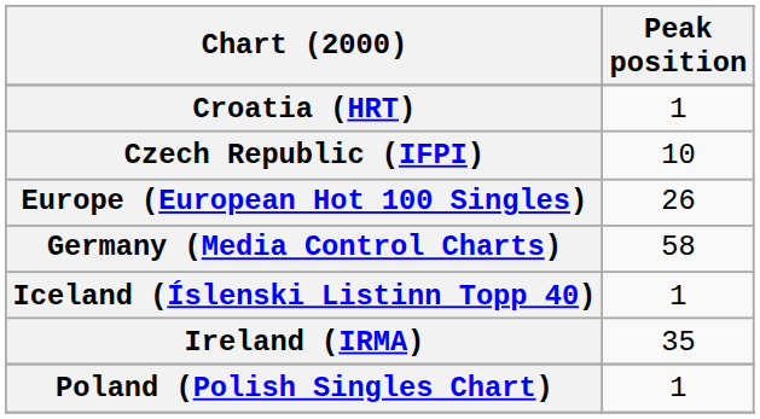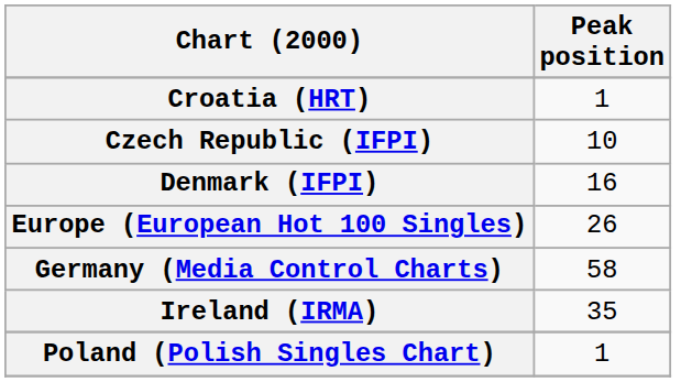 <table class="wikitable sortable plainrowheaders" style="text-align:center">
 <tr>
 <th scope="col">Chart (2000)</th>
 <th scope="col">Peak<br>position</th>
 </tr>
 <tr>
 </tr>
 <tr>
 </tr>
 <tr>
 </tr>
 <tr>
 <th scope="row">Croatia (<a href='#'>HRT</a>)</th>
 <td>1</td>
 </tr>
 <tr>
 <th scope="row">Czech Republic (<a href='#'>IFPI</a>)</th>
 <td>10</td>
 </tr>
 <tr>
+<th scope="row">Denmark (<a href='#'>IFPI</a>)</th>
+<td>16</td>
+</tr>
+<tr>
 <th scope="row">Europe (<a href='#'>European Hot 100 Singles</a>)</th>
 <td>26</td>
 </tr>
 <tr>
 <th scope="row">Germany (<a href='#'>Media Control Charts</a>)</th>
 <td>58</td>
-</tr>
-<tr>
-<th scope="row">Iceland (<a href='#'>Íslenski Listinn Topp 40</a>)</th>
-<td>1</td>
 </tr>
 <tr>
 <th scope="row">Ireland (<a href='#'>IRMA</a>)</th>
 <td>35</td>
 </tr>
 <tr>
 </tr>
 <tr>
 </tr>
 <tr>
 </tr>
 <tr>
 <th scope="row">Poland (<a href='#'>Polish Singles Chart</a>)</th>
 <td>1</td>
 </tr>
 <tr>
 </tr>
 <tr>
 </tr>
 <tr>
 </tr>
 <tr>
 </tr>
 </table>
